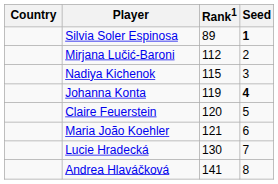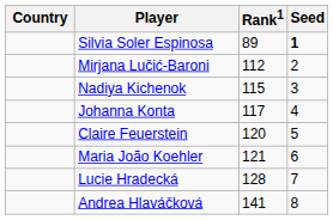 <table class="sortable wikitable">
 <tr>
 <th width="70">Country</th>
 <th width="175">Player</th>
 <th>Rank<sup>1</sup></th>
 <th>Seed</th>
 </tr>
 <tr>
 <td></td>
 <td><a href='#'>Silvia Soler Espinosa</a></td>
 <td>89</td>
 <td><strong>1</strong></td>
 </tr>
 <tr>
 <td></td>
 <td><a href='#'>Mirjana Lučić-Baroni</a></td>
 <td>112</td>
 <td>2</td>
 </tr>
 <tr>
 <td></td>
 <td><a href='#'>Nadiya Kichenok</a></td>
 <td>115</td>
 <td>3</td>
 </tr>
 <tr>
 <td></td>
 <td><a href='#'>Johanna Konta</a></td>
-<td>119</td>
-<td><strong>4</strong></td>
+<td>117</td>
+<td>4</td>
 </tr>
 <tr>
 <td></td>
 <td><a href='#'>Claire Feuerstein</a></td>
 <td>120</td>
 <td>5</td>
 </tr>
 <tr>
 <td></td>
 <td><a href='#'>Maria João Koehler</a></td>
 <td>121</td>
 <td>6</td>
 </tr>
 <tr>
 <td></td>
 <td><a href='#'>Lucie Hradecká</a></td>
-<td>130</td>
+<td>128</td>
 <td>7</td>
 </tr>
 <tr>
 <td></td>
 <td><a href='#'>Andrea Hlaváčková</a></td>
 <td>141</td>
 <td>8</td>
 </tr>
 </table>
